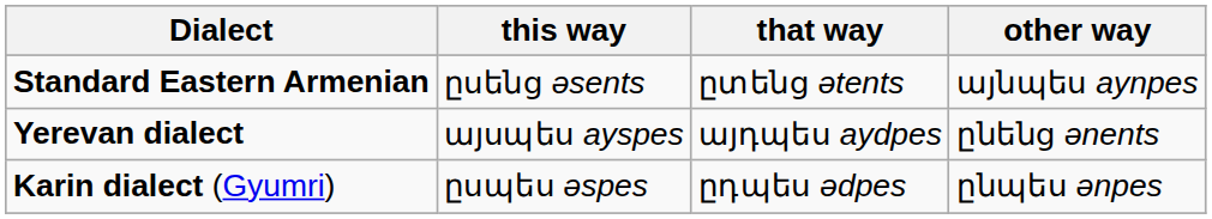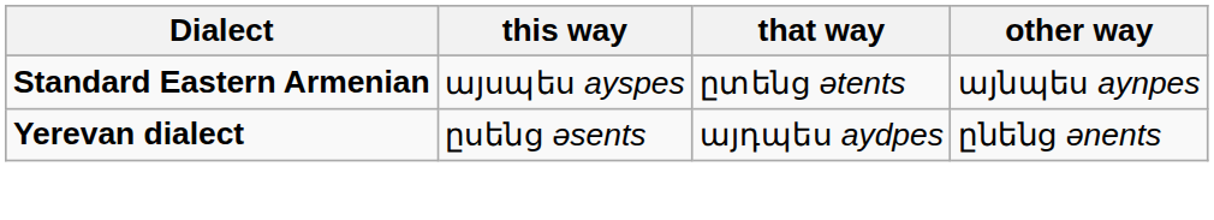 <table class="wikitable">
 <tr>
 <th>Dialect</th>
 <th>this way</th>
 <th>that way</th>
 <th>other way</th>
 </tr>
 <tr>
 <td><strong>Standard Eastern Armenian</strong></td>
-<td>ըսենց <em>əsents</em></td>
+<td>այսպես <em>ayspes</em></td>
 <td>ըտենց <em>ətents</em></td>
 <td>այնպես <em>aynpes</em></td>
 </tr>
 <tr>
 <td><strong>Yerevan dialect</strong></td>
-<td>այսպես <em>ayspes</em></td>
+<td>ըսենց <em>əsents</em></td>
 <td>այդպես <em>aydpes</em></td>
 <td>ընենց <em>ənents</em></td>
 </tr>
-<tr>
-<td><strong>Karin dialect</strong> (<a href='#'>Gyumri</a>)</td>
-<td>ըսպես <em>əspes</em></td>
-<td>ըդպես <em>ədpes</em></td>
-<td>ընպես <em>ənpes</em></td>
-</tr>
 </table>
